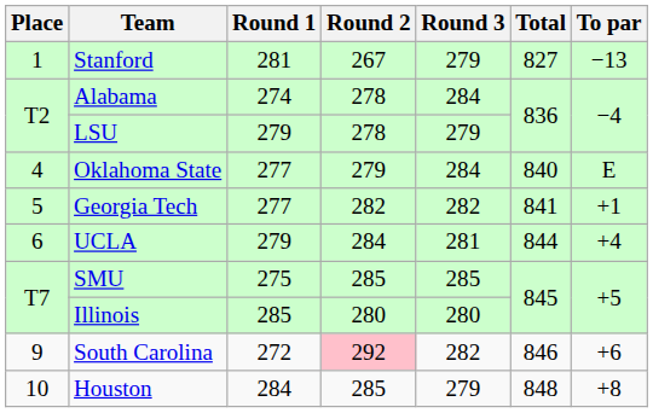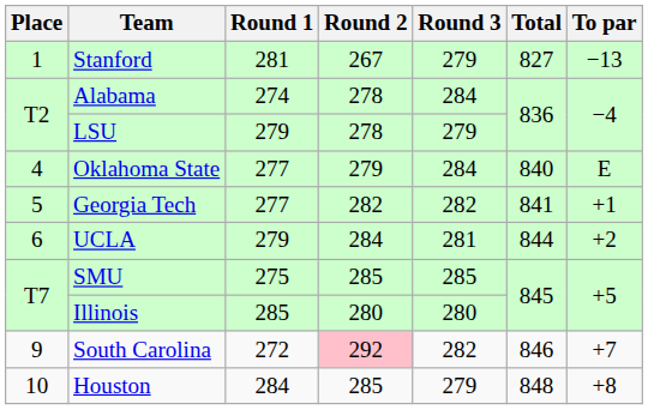 <table class="wikitable" style="text-align:center">
 <tr>
 <th>Place</th>
 <th>Team</th>
 <th>Round 1</th>
 <th>Round 2</th>
 <th>Round 3</th>
 <th>Total</th>
 <th>To par</th>
 </tr>
 <tr style="background:#ccffcc;">
 <td>1</td>
 <td align=left><a href='#'>Stanford</a></td>
 <td>281</td>
 <td>267</td>
 <td>279</td>
 <td>827</td>
 <td>−13</td>
 </tr>
 <tr style="background:#ccffcc;">
 <td rowspan=2>T2</td>
 <td align=left><a href='#'>Alabama</a></td>
 <td>274</td>
 <td>278</td>
 <td>284</td>
 <td rowspan=2>836</td>
 <td rowspan=2>−4</td>
 </tr>
 <tr style="background:#ccffcc;">
 <td align=left><a href='#'>LSU</a></td>
 <td>279</td>
 <td>278</td>
 <td>279</td>
 </tr>
 <tr style="background:#ccffcc;">
 <td>4</td>
 <td align=left><a href='#'>Oklahoma State</a></td>
 <td>277</td>
 <td>279</td>
 <td>284</td>
 <td>840</td>
 <td>E</td>
 </tr>
 <tr style="background:#ccffcc;">
 <td>5</td>
 <td align=left><a href='#'>Georgia Tech</a></td>
 <td>277</td>
 <td>282</td>
 <td>282</td>
 <td>841</td>
 <td>+1</td>
 </tr>
 <tr style="background:#ccffcc;">
 <td>6</td>
 <td align=left><a href='#'>UCLA</a></td>
 <td>279</td>
 <td>284</td>
 <td>281</td>
 <td>844</td>
-<td>+4</td>
+<td>+2</td>
 </tr>
 <tr style="background:#ccffcc;">
 <td rowspan=2>T7</td>
 <td align=left><a href='#'>SMU</a></td>
 <td>275</td>
 <td>285</td>
 <td>285</td>
 <td rowspan=2>845</td>
 <td rowspan=2>+5</td>
 </tr>
 <tr style="background:#ccffcc;">
 <td align=left><a href='#'>Illinois</a></td>
 <td>285</td>
 <td>280</td>
 <td>280</td>
 </tr>
 <tr>
 <td>9</td>
 <td align=left><a href='#'>South Carolina</a></td>
 <td>272</td>
 <td style="background: pink;">292</td>
 <td>282</td>
 <td>846</td>
-<td>+6</td>
+<td>+7</td>
 </tr>
 <tr>
 <td>10</td>
 <td align=left><a href='#'>Houston</a></td>
 <td>284</td>
 <td>285</td>
 <td>279</td>
 <td>848</td>
 <td>+8</td>
 </tr>
 </table>
